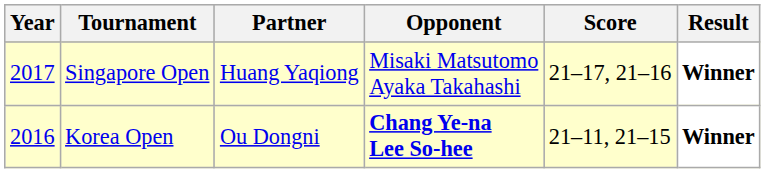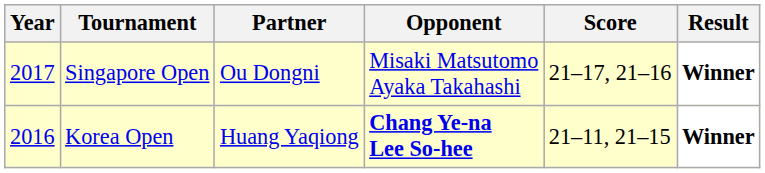 <table class="sortable wikitable" style="font-size: 90%;">
 <tr>
 <th>Year</th>
 <th>Tournament</th>
 <th>Partner</th>
 <th>Opponent</th>
 <th>Score</th>
 <th>Result</th>
 </tr>
 <tr style="background:#FFFFCC">
 <td align="center"><a href='#'>2017</a></td>
 <td align="left"><a href='#'>Singapore Open</a></td>
-<td align="left"> <a href='#'>Huang Yaqiong</a></td>
+<td align="left"> <a href='#'>Ou Dongni</a></td>
 <td align="left"> <a href='#'>Misaki Matsutomo</a><br> <a href='#'>Ayaka Takahashi</a></td>
 <td align="left">21–17, 21–16</td>
 <td style="text-align:left; background:white"> <strong>Winner</strong></td>
 </tr>
 <tr style="background:#FFFFCC">
 <td align="center"><a href='#'>2016</a></td>
 <td align="left"><a href='#'>Korea Open</a></td>
-<td align="left"> <a href='#'>Ou Dongni</a></td>
+<td align="left"> <a href='#'>Huang Yaqiong</a></td>
 <td align="left"><strong> <a href='#'>Chang Ye-na</a><br> <a href='#'>Lee So-hee</a></strong></td>
 <td align="left">21–11, 21–15</td>
 <td style="text-align:left; background:white"> <strong>Winner</strong></td>
 </tr>
 </table>
